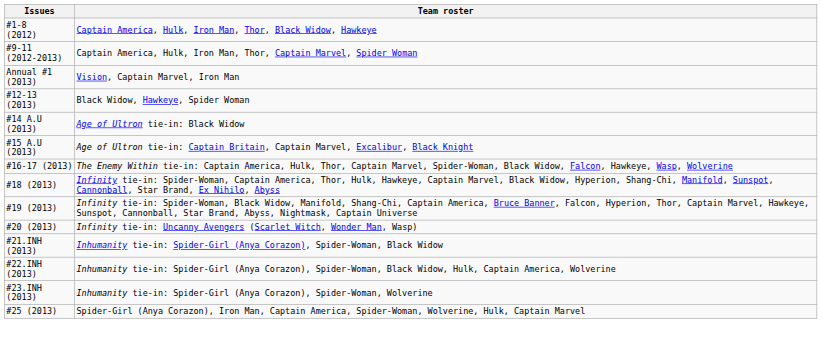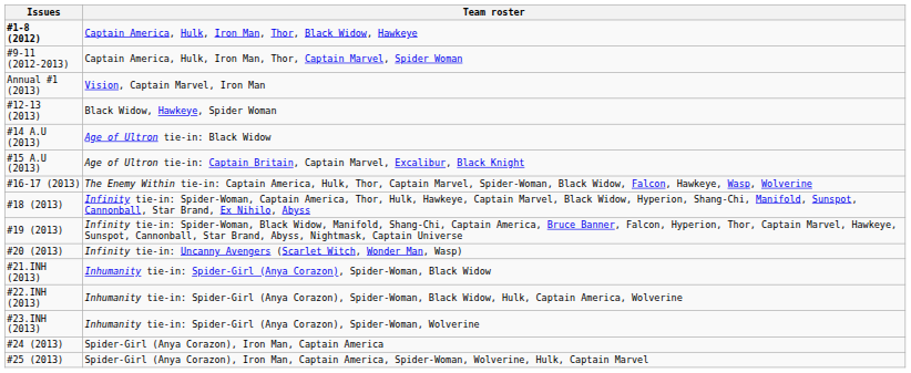 <table class="wikitable">
 <tr>
 <th>Issues</th>
 <th>Team roster</th>
 </tr>
 <tr>
-<td>#1-8<br>(2012)</td>
+<td><strong>#1-8<br>(2012)</strong></td>
 <td><a href='#'>Captain America</a>, <a href='#'>Hulk</a>, <a href='#'>Iron Man</a>, <a href='#'>Thor</a>, <a href='#'>Black Widow</a>, <a href='#'>Hawkeye</a></td>
 </tr>
 <tr>
 <td>#9-11 <br>(2012-2013)</td>
 <td>Captain America, Hulk, Iron Man, Thor, <a href='#'>Captain Marvel</a>, <a href='#'>Spider Woman</a></td>
 </tr>
 <tr>
 <td>Annual #1 (2013)</td>
 <td><a href='#'>Vision</a>, Captain Marvel, Iron Man</td>
 </tr>
 <tr>
 <td>#12-13 <br>(2013)</td>
 <td>Black Widow, <a href='#'>Hawkeye</a>, Spider Woman</td>
 </tr>
 <tr>
 <td>#14 A.U (2013)</td>
 <td><em><a href='#'>Age of Ultron</a></em> tie-in: Black Widow</td>
 </tr>
 <tr>
 <td>#15 A.U (2013)</td>
 <td><em>Age of Ultron</em> tie-in: <a href='#'>Captain Britain</a>, Captain Marvel, <a href='#'>Excalibur</a>, <a href='#'>Black Knight</a></td>
 </tr>
 <tr>
 <td>#16-17 (2013)</td>
 <td><em>The Enemy Within</em> tie-in: Captain America, Hulk, Thor, Captain Marvel, Spider-Woman, Black Widow, <a href='#'>Falcon</a>, Hawkeye, <a href='#'>Wasp</a>, <a href='#'>Wolverine</a></td>
 </tr>
 <tr>
 <td>#18 (2013)</td>
 <td><em><a href='#'>Infinity</a></em> tie-in: Spider-Woman, Captain America, Thor, Hulk, Hawkeye, Captain Marvel, Black Widow, Hyperion, Shang-Chi, <a href='#'>Manifold</a>, <a href='#'>Sunspot</a>, <a href='#'>Cannonball</a>, Star Brand, <a href='#'>Ex Nihilo</a>, <a href='#'>Abyss</a></td>
 </tr>
 <tr>
 <td>#19 (2013)</td>
 <td><em>Infinity</em> tie-in: Spider-Woman, Black Widow, Manifold, Shang-Chi, Captain America, <a href='#'>Bruce Banner</a>, Falcon, Hyperion, Thor, Captain Marvel, Hawkeye, Sunspot, Cannonball, Star Brand, Abyss, Nightmask, Captain Universe</td>
 </tr>
 <tr>
 <td>#20 (2013)</td>
 <td><em>Infinity</em> tie-in: <a href='#'>Uncanny Avengers</a> (<a href='#'>Scarlet Witch</a>, <a href='#'>Wonder Man</a>, Wasp)</td>
 </tr>
 <tr>
 <td>#21.INH (2013)</td>
 <td><em><a href='#'>Inhumanity</a></em> tie-in: <a href='#'>Spider-Girl (Anya Corazon)</a>, Spider-Woman, Black Widow</td>
 </tr>
 <tr>
 <td>#22.INH (2013)</td>
 <td><em>Inhumanity</em> tie-in: Spider-Girl (Anya Corazon), Spider-Woman, Black Widow, Hulk, Captain America, Wolverine</td>
 </tr>
 <tr>
 <td>#23.INH (2013)</td>
 <td><em>Inhumanity</em> tie-in: Spider-Girl (Anya Corazon), Spider-Woman, Wolverine</td>
 </tr>
 <tr>
+<td>#24 (2013)</td>
+<td>Spider-Girl (Anya Corazon), Iron Man, Captain America</td>
+</tr>
+<tr>
 <td>#25 (2013)</td>
 <td>Spider-Girl (Anya Corazon), Iron Man, Captain America, Spider-Woman, Wolverine, Hulk, Captain Marvel</td>
 </tr>
 </table>
